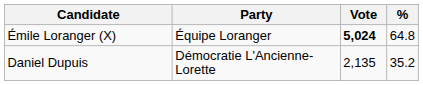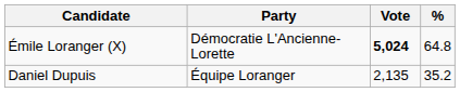 <table class="wikitable">
 <tr>
 <th bgcolor="#DDDDFF" width="200px">Candidate</th>
 <th bgcolor="#DDDDFF" width="200px">Party</th>
 <th bgcolor="#DDDDFF" width="50px">Vote</th>
 <th bgcolor="#DDDDFF" width="30px">%</th>
 </tr>
 <tr>
 <td>Émile Loranger (X)</td>
-<td>Équipe Loranger</td>
+<td>Démocratie L'Ancienne-Lorette</td>
 <td><strong>5,024</strong></td>
 <td>64.8</td>
 </tr>
 <tr>
 <td>Daniel Dupuis</td>
-<td>Démocratie L'Ancienne-Lorette</td>
+<td>Équipe Loranger</td>
 <td>2,135</td>
 <td>35.2</td>
 </tr>
 </table>
